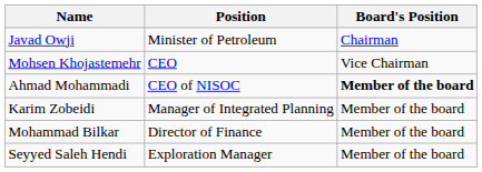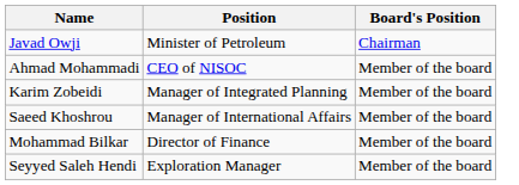 <table class="wikitable">
 <tr>
 <th>Name</th>
 <th>Position</th>
 <th>Board's Position</th>
 </tr>
 <tr>
 <td><a href='#'>Javad Owji</a></td>
 <td>Minister of Petroleum</td>
 <td><a href='#'>Chairman</a></td>
 </tr>
 <tr>
-<td><a href='#'>Mohsen Khojastemehr</a></td>
-<td><a href='#'>CEO</a></td>
-<td>Vice Chairman</td>
-</tr>
-<tr>
 <td>Ahmad Mohammadi</td>
 <td><a href='#'>CEO</a> of <a href='#'>NISOC</a></td>
-<td><strong>Member of the board</strong></td>
+<td>Member of the board</td>
 </tr>
 <tr>
 <td>Karim Zobeidi</td>
 <td>Manager of Integrated Planning</td>
+<td>Member of the board</td>
+</tr>
+<tr>
+<td>Saeed Khoshrou</td>
+<td>Manager of International Affairs</td>
 <td>Member of the board</td>
 </tr>
 <tr>
 <td>Mohammad Bilkar</td>
 <td>Director of Finance</td>
 <td>Member of the board</td>
 </tr>
 <tr>
 <td>Seyyed Saleh Hendi</td>
 <td>Exploration Manager</td>
 <td>Member of the board</td>
 </tr>
 </table>
